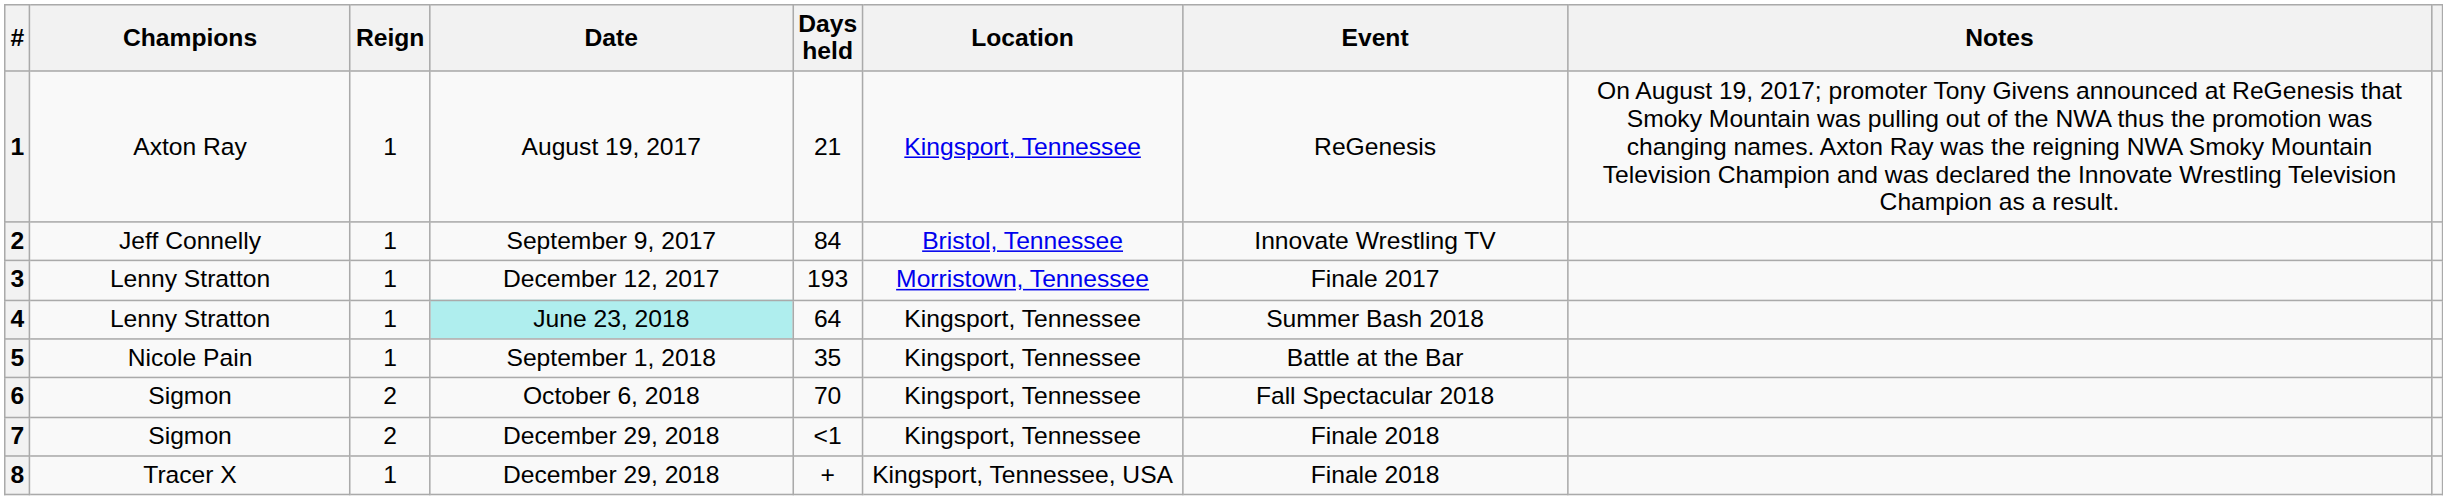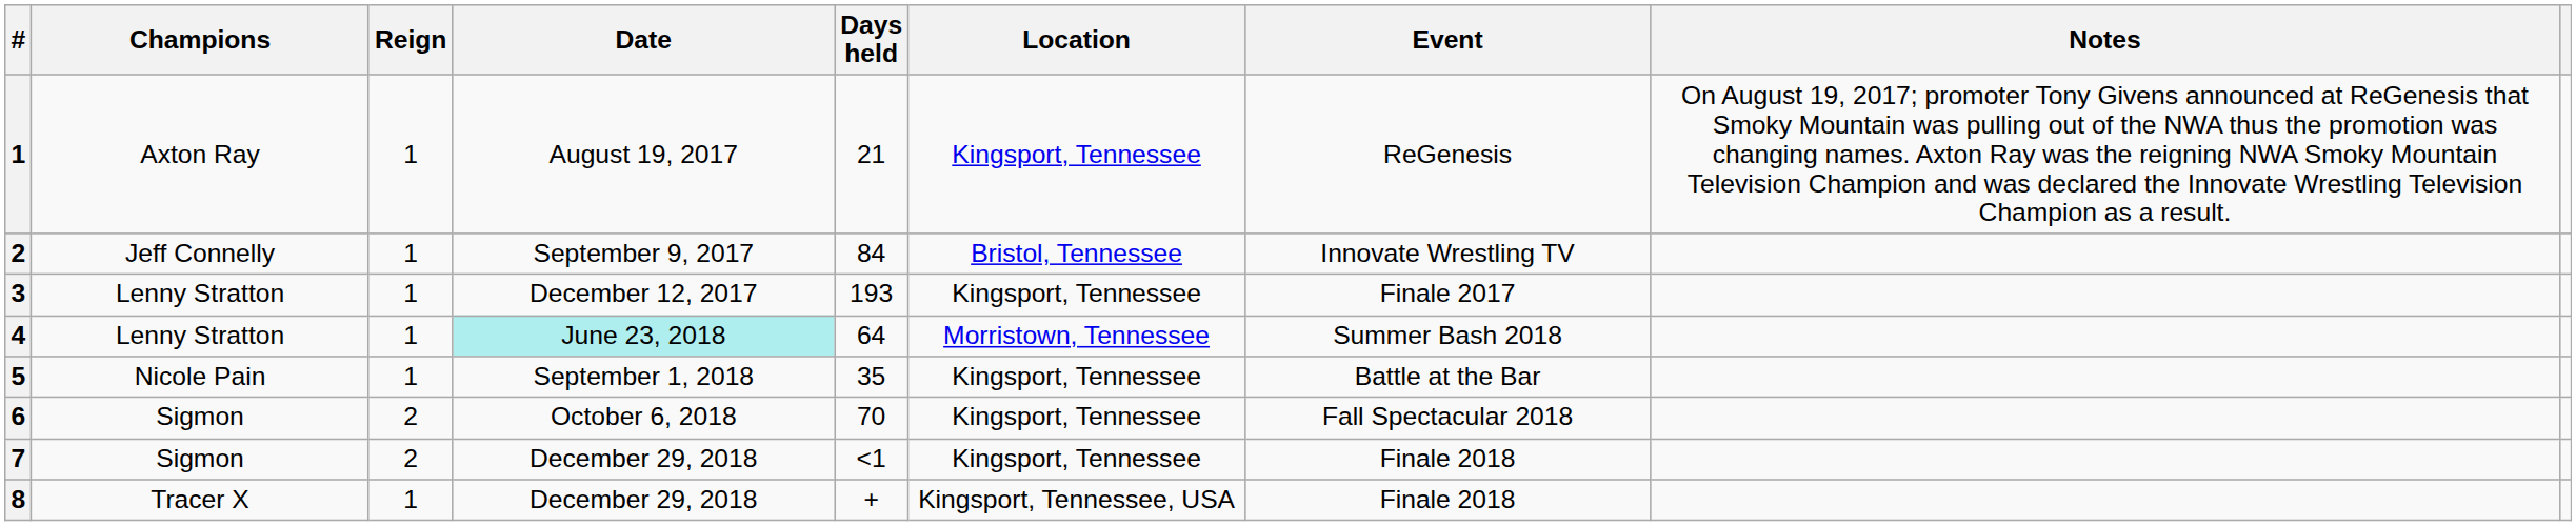 <table class="wikitable sortable" style="text-align: center" width=100%>
 <tr>
 <th width=0 data-sort-type="number" scope="col">#</th>
 <th width=14% scope="col">Champions</th>
 <th width=0 scope="col">Reign</th>
 <th width=16% scope="col">Date</th>
 <th width=0 data-sort-type="number" scope="col">Days held</th>
 <th width=14% scope="col">Location</th>
 <th width=17% scope="col">Event</th>
 <th width=51% class="unsortable" scope="col">Notes</th>
 <th width=0 class="unsortable" scope="col"></th>
 </tr>
 <tr>
 <th>1</th>
 <td>Axton Ray</td>
 <td>1</td>
 <td>August 19, 2017</td>
 <td>21</td>
 <td><a href='#'>Kingsport, Tennessee</a></td>
 <td>ReGenesis</td>
 <td>On August 19, 2017; promoter Tony Givens announced at ReGenesis that Smoky Mountain was pulling out of the NWA thus the promotion was changing names.  Axton Ray was the reigning NWA Smoky Mountain Television Champion and was declared the Innovate Wrestling Television Champion as a result.</td>
 <td></td>
 </tr>
 <tr>
 <th>2</th>
 <td>Jeff Connelly</td>
 <td>1</td>
 <td>September 9, 2017</td>
 <td>84</td>
 <td><a href='#'>Bristol, Tennessee</a></td>
 <td>Innovate Wrestling TV</td>
 <td></td>
 <td></td>
 </tr>
 <tr>
 <th>3</th>
 <td>Lenny Stratton</td>
 <td>1</td>
 <td>December 12, 2017</td>
 <td>193</td>
-<td><a href='#'>Morristown, Tennessee</a></td>
+<td>Kingsport, Tennessee</td>
 <td>Finale 2017</td>
 <td></td>
 <td></td>
 </tr>
 <tr>
 <th>4</th>
 <td>Lenny Stratton</td>
 <td>1</td>
 <td style="background: paleturquoise;">June 23, 2018</td>
 <td>64</td>
-<td>Kingsport, Tennessee</td>
+<td><a href='#'>Morristown, Tennessee</a></td>
 <td>Summer Bash 2018</td>
 <td></td>
 <td></td>
 </tr>
 <tr>
 <th>5</th>
 <td>Nicole Pain</td>
 <td>1</td>
 <td>September 1, 2018</td>
 <td>35</td>
 <td>Kingsport, Tennessee</td>
 <td>Battle at the Bar</td>
 <td></td>
 <td></td>
 </tr>
 <tr>
 <th>6</th>
 <td>Sigmon</td>
 <td>2</td>
 <td>October 6, 2018</td>
 <td>70</td>
 <td>Kingsport, Tennessee</td>
 <td>Fall Spectacular 2018</td>
 <td></td>
 <td></td>
 </tr>
 <tr>
 <th>7</th>
 <td>Sigmon</td>
 <td>2</td>
 <td>December 29, 2018</td>
 <td><1</td>
 <td>Kingsport, Tennessee</td>
 <td>Finale 2018</td>
 <td></td>
 <td></td>
 </tr>
 <tr>
 <th>8</th>
 <td>Tracer X</td>
 <td>1</td>
 <td>December 29, 2018</td>
 <td>+</td>
 <td>Kingsport, Tennessee, USA</td>
 <td>Finale 2018</td>
 <td></td>
 <td></td>
 </tr>
 </table>
